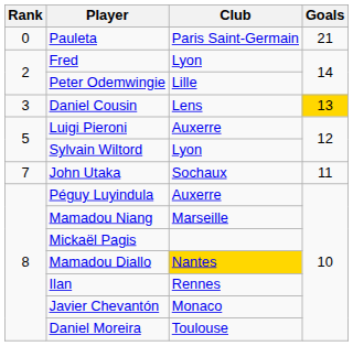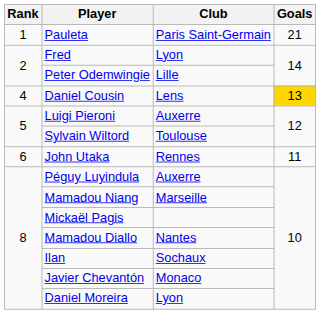 <table class="wikitable">
 <tr>
 <th scope="col">Rank</th>
 <th scope="col">Player</th>
 <th scope="col">Club</th>
 <th scope="col">Goals</th>
 </tr>
 <tr>
-<td style="text-align: center;">0</td>
+<td style="text-align: center;">1</td>
 <td> <a href='#'>Pauleta</a></td>
 <td><a href='#'>Paris Saint-Germain</a></td>
 <td style="text-align: center;">21</td>
 </tr>
 <tr>
 <td style="text-align: center;" rowspan="2">2</td>
 <td> <a href='#'>Fred</a></td>
 <td><a href='#'>Lyon</a></td>
 <td style="text-align: center;" rowspan="2">14</td>
 </tr>
 <tr>
 <td> <a href='#'>Peter Odemwingie</a></td>
 <td><a href='#'>Lille</a></td>
 </tr>
 <tr>
-<td style="text-align: center;">3</td>
+<td style="text-align: center;">4</td>
 <td> <a href='#'>Daniel Cousin</a></td>
 <td><a href='#'>Lens</a></td>
 <td style="background: gold; text-align: center;">13</td>
 </tr>
 <tr>
 <td style="text-align: center;" rowspan="2">5</td>
 <td> <a href='#'>Luigi Pieroni</a></td>
 <td><a href='#'>Auxerre</a></td>
 <td style="text-align: center;" rowspan="2">12</td>
 </tr>
 <tr>
 <td> <a href='#'>Sylvain Wiltord</a></td>
-<td><a href='#'>Lyon</a></td>
+<td><a href='#'>Toulouse</a></td>
 </tr>
 <tr>
-<td style="text-align: center;">7</td>
+<td style="text-align: center;">6</td>
 <td> <a href='#'>John Utaka</a></td>
-<td><a href='#'>Sochaux</a></td>
+<td><a href='#'>Rennes</a></td>
 <td style="text-align: center;">11</td>
 </tr>
 <tr>
 <td style="text-align: center;" rowspan="7">8</td>
 <td> <a href='#'>Péguy Luyindula</a></td>
 <td><a href='#'>Auxerre</a></td>
 <td style="text-align: center;" rowspan="7">10</td>
 </tr>
 <tr>
 <td> <a href='#'>Mamadou Niang</a></td>
 <td><a href='#'>Marseille</a></td>
 </tr>
 <tr>
 <td> <a href='#'>Mickaël Pagis</a></td>
 <td></td>
 </tr>
 <tr>
 <td> <a href='#'>Mamadou Diallo</a></td>
-<td style="background: gold;"><a href='#'>Nantes</a></td>
+<td><a href='#'>Nantes</a></td>
 </tr>
 <tr>
 <td> <a href='#'>Ilan</a></td>
-<td><a href='#'>Rennes</a></td>
+<td><a href='#'>Sochaux</a></td>
 </tr>
 <tr>
 <td> <a href='#'>Javier Chevantón</a></td>
 <td><a href='#'>Monaco</a></td>
 </tr>
 <tr>
 <td> <a href='#'>Daniel Moreira</a></td>
-<td><a href='#'>Toulouse</a></td>
+<td><a href='#'>Lyon</a></td>
 </tr>
 </table>
